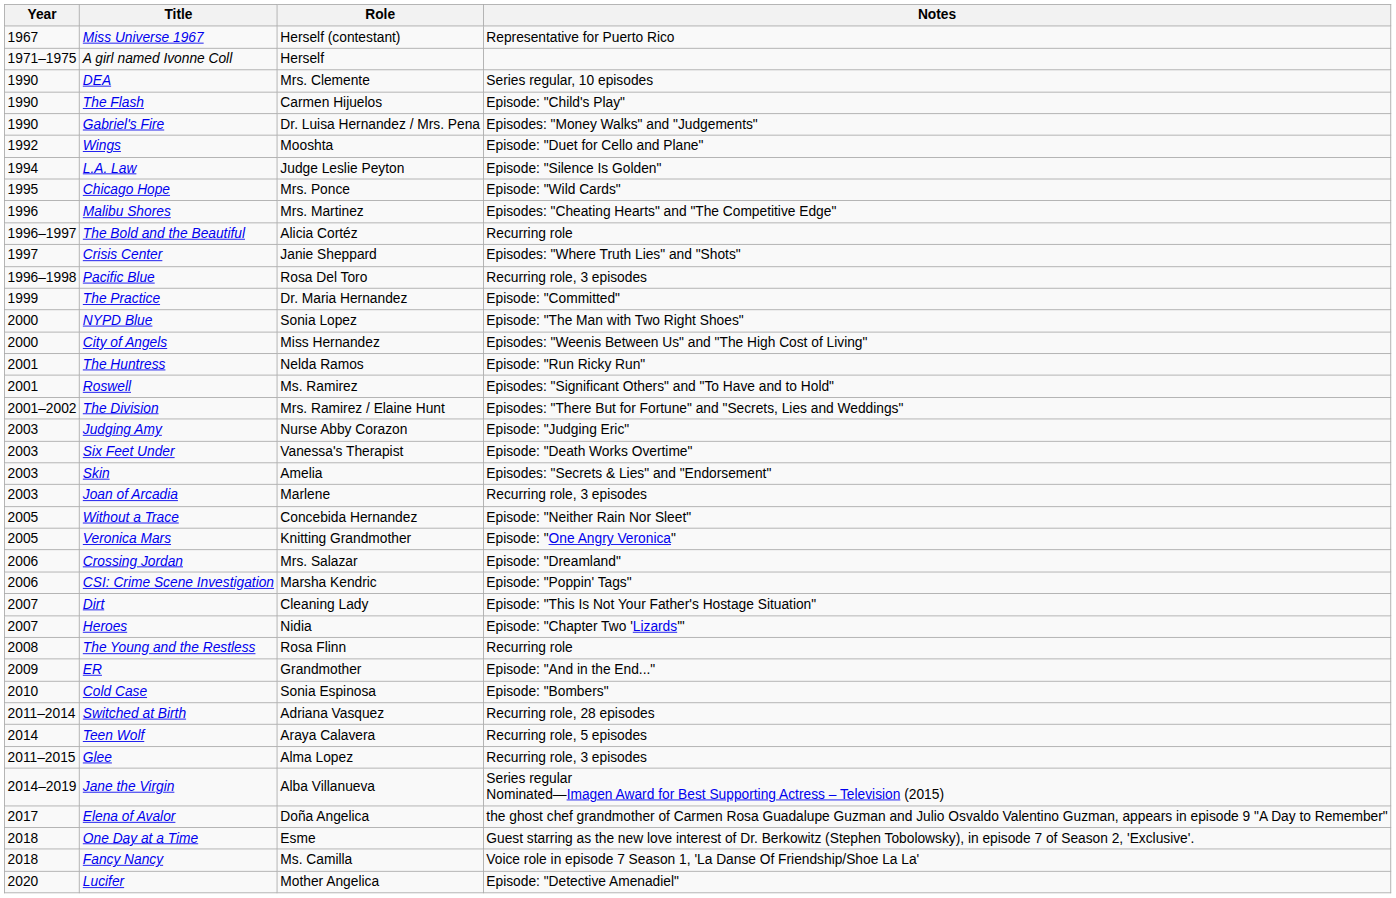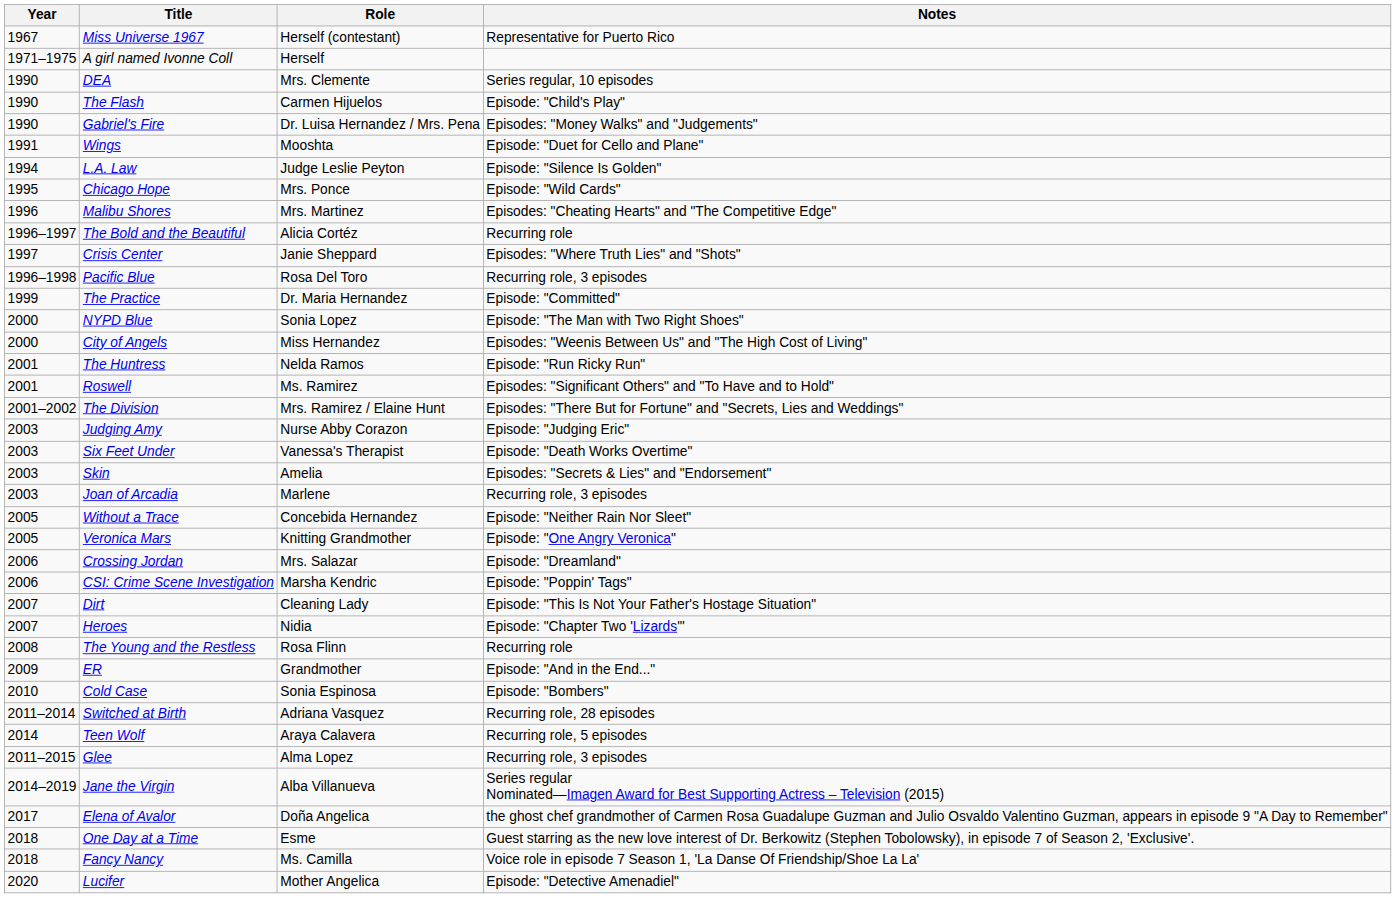 <table class="wikitable sortable">
 <tr>
 <th>Year</th>
 <th>Title</th>
 <th>Role</th>
 <th class="unsortable">Notes</th>
 </tr>
 <tr>
 <td>1967</td>
 <td><em><a href='#'>Miss Universe 1967</a></em></td>
 <td>Herself (contestant)</td>
 <td>Representative for Puerto Rico</td>
 </tr>
 <tr>
 <td>1971–1975</td>
 <td><em>A girl named Ivonne Coll</em></td>
 <td>Herself</td>
 <td></td>
 </tr>
 <tr>
 <td>1990</td>
 <td><em><a href='#'>DEA</a></em></td>
 <td>Mrs. Clemente</td>
 <td>Series regular, 10 episodes</td>
 </tr>
 <tr>
 <td>1990</td>
 <td><em><a href='#'>The Flash</a></em></td>
 <td>Carmen Hijuelos</td>
 <td>Episode: "Child's Play"</td>
 </tr>
 <tr>
 <td>1990</td>
 <td><em><a href='#'>Gabriel's Fire</a></em></td>
 <td>Dr. Luisa Hernandez / Mrs. Pena</td>
 <td>Episodes: "Money Walks" and "Judgements"</td>
 </tr>
 <tr>
-<td>1992</td>
+<td>1991</td>
 <td><em><a href='#'>Wings</a></em></td>
 <td>Mooshta</td>
 <td>Episode: "Duet for Cello and Plane"</td>
 </tr>
 <tr>
 <td>1994</td>
 <td><em><a href='#'>L.A. Law</a></em></td>
 <td>Judge Leslie Peyton</td>
 <td>Episode: "Silence Is Golden"</td>
 </tr>
 <tr>
 <td>1995</td>
 <td><em><a href='#'>Chicago Hope</a></em></td>
 <td>Mrs. Ponce</td>
 <td>Episode: "Wild Cards"</td>
 </tr>
 <tr>
 <td>1996</td>
 <td><em><a href='#'>Malibu Shores</a></em></td>
 <td>Mrs. Martinez</td>
 <td>Episodes: "Cheating Hearts" and "The Competitive Edge"</td>
 </tr>
 <tr>
 <td>1996–1997</td>
 <td><em><a href='#'>The Bold and the Beautiful</a></em></td>
 <td>Alicia Cortéz</td>
 <td>Recurring role</td>
 </tr>
 <tr>
 <td>1997</td>
 <td><em><a href='#'>Crisis Center</a></em></td>
 <td>Janie Sheppard</td>
 <td>Episodes: "Where Truth Lies" and "Shots"</td>
 </tr>
 <tr>
 <td>1996–1998</td>
 <td><em><a href='#'>Pacific Blue</a></em></td>
 <td>Rosa Del Toro</td>
 <td>Recurring role, 3 episodes</td>
 </tr>
 <tr>
 <td>1999</td>
 <td><em><a href='#'>The Practice</a></em></td>
 <td>Dr. Maria Hernandez</td>
 <td>Episode: "Committed"</td>
 </tr>
 <tr>
 <td>2000</td>
 <td><em><a href='#'>NYPD Blue</a></em></td>
 <td>Sonia Lopez</td>
 <td>Episode: "The Man with Two Right Shoes"</td>
 </tr>
 <tr>
 <td>2000</td>
 <td><em><a href='#'>City of Angels</a> </em></td>
 <td>Miss Hernandez</td>
 <td>Episodes: "Weenis Between Us" and "The High Cost of Living"</td>
 </tr>
 <tr>
 <td>2001</td>
 <td><em><a href='#'>The Huntress</a></em></td>
 <td>Nelda Ramos</td>
 <td>Episode: "Run Ricky Run"</td>
 </tr>
 <tr>
 <td>2001</td>
 <td><em><a href='#'>Roswell</a></em></td>
 <td>Ms. Ramirez</td>
 <td>Episodes: "Significant Others" and "To Have and to Hold"</td>
 </tr>
 <tr>
 <td>2001–2002</td>
 <td><em><a href='#'>The Division</a></em></td>
 <td>Mrs. Ramirez / Elaine Hunt</td>
 <td>Episodes: "There But for Fortune" and "Secrets, Lies and Weddings"</td>
 </tr>
 <tr>
 <td>2003</td>
 <td><em><a href='#'>Judging Amy</a></em></td>
 <td>Nurse Abby Corazon</td>
 <td>Episode: "Judging Eric"</td>
 </tr>
 <tr>
 <td>2003</td>
 <td><em><a href='#'>Six Feet Under</a></em></td>
 <td>Vanessa's Therapist</td>
 <td>Episode: "Death Works Overtime"</td>
 </tr>
 <tr>
 <td>2003</td>
 <td><em><a href='#'>Skin</a></em></td>
 <td>Amelia</td>
 <td>Episodes: "Secrets & Lies" and "Endorsement"</td>
 </tr>
 <tr>
 <td>2003</td>
 <td><em><a href='#'>Joan of Arcadia</a></em></td>
 <td>Marlene</td>
 <td>Recurring role, 3 episodes</td>
 </tr>
 <tr>
 <td>2005</td>
 <td><em><a href='#'>Without a Trace</a></em></td>
 <td>Concebida Hernandez</td>
 <td>Episode: "Neither Rain Nor Sleet"</td>
 </tr>
 <tr>
 <td>2005</td>
 <td><em><a href='#'>Veronica Mars</a></em></td>
 <td>Knitting Grandmother</td>
 <td>Episode: "<a href='#'>One Angry Veronica</a>"</td>
 </tr>
 <tr>
 <td>2006</td>
 <td><em><a href='#'>Crossing Jordan</a></em></td>
 <td>Mrs. Salazar</td>
 <td>Episode: "Dreamland"</td>
 </tr>
 <tr>
 <td>2006</td>
 <td><em><a href='#'>CSI: Crime Scene Investigation</a></em></td>
 <td>Marsha Kendric</td>
 <td>Episode: "Poppin' Tags"</td>
 </tr>
 <tr>
 <td>2007</td>
 <td><em><a href='#'>Dirt</a></em></td>
 <td>Cleaning Lady</td>
 <td>Episode: "This Is Not Your Father's Hostage Situation"</td>
 </tr>
 <tr>
 <td>2007</td>
 <td><em><a href='#'>Heroes</a></em></td>
 <td>Nidia</td>
 <td>Episode: "Chapter Two '<a href='#'>Lizards</a>'"</td>
 </tr>
 <tr>
 <td>2008</td>
 <td><em><a href='#'>The Young and the Restless</a></em></td>
 <td>Rosa Flinn</td>
 <td>Recurring role</td>
 </tr>
 <tr>
 <td>2009</td>
 <td><em><a href='#'>ER</a></em></td>
 <td>Grandmother</td>
 <td>Episode: "And in the End..."</td>
 </tr>
 <tr>
 <td>2010</td>
 <td><em><a href='#'>Cold Case</a></em></td>
 <td>Sonia Espinosa</td>
 <td>Episode: "Bombers"</td>
 </tr>
 <tr>
 <td>2011–2014</td>
 <td><em><a href='#'>Switched at Birth</a></em></td>
 <td>Adriana Vasquez</td>
 <td>Recurring role, 28 episodes</td>
 </tr>
 <tr>
 <td>2014</td>
 <td><em><a href='#'>Teen Wolf</a></em></td>
 <td>Araya Calavera</td>
 <td>Recurring role, 5 episodes</td>
 </tr>
 <tr>
 <td>2011–2015</td>
 <td><em><a href='#'>Glee</a></em></td>
 <td>Alma Lopez</td>
 <td>Recurring role, 3 episodes</td>
 </tr>
 <tr>
 <td>2014–2019</td>
 <td><em><a href='#'>Jane the Virgin</a></em></td>
 <td>Alba Villanueva</td>
 <td>Series regular<br>Nominated—<a href='#'>Imagen Award for Best Supporting Actress – Television</a> (2015)</td>
 </tr>
 <tr>
 <td>2017</td>
 <td><em><a href='#'>Elena of Avalor</a></em></td>
 <td>Doña Angelica</td>
 <td>the ghost chef grandmother of Carmen Rosa Guadalupe Guzman and Julio Osvaldo Valentino Guzman, appears in episode 9 "A Day to Remember"</td>
 </tr>
 <tr>
 <td>2018</td>
 <td><em><a href='#'>One Day at a Time</a></em></td>
 <td>Esme</td>
 <td>Guest starring as the new love interest of Dr. Berkowitz (Stephen Tobolowsky), in episode 7 of Season 2, 'Exclusive'.</td>
 </tr>
 <tr>
 <td>2018</td>
 <td><em><a href='#'>Fancy Nancy</a></em></td>
 <td>Ms. Camilla</td>
 <td>Voice role in episode 7 Season 1, 'La Danse Of Friendship/Shoe La La'</td>
 </tr>
 <tr>
 <td>2020</td>
 <td><em><a href='#'>Lucifer</a></em></td>
 <td>Mother Angelica</td>
 <td>Episode: "Detective Amenadiel"</td>
 </tr>
 </table>
